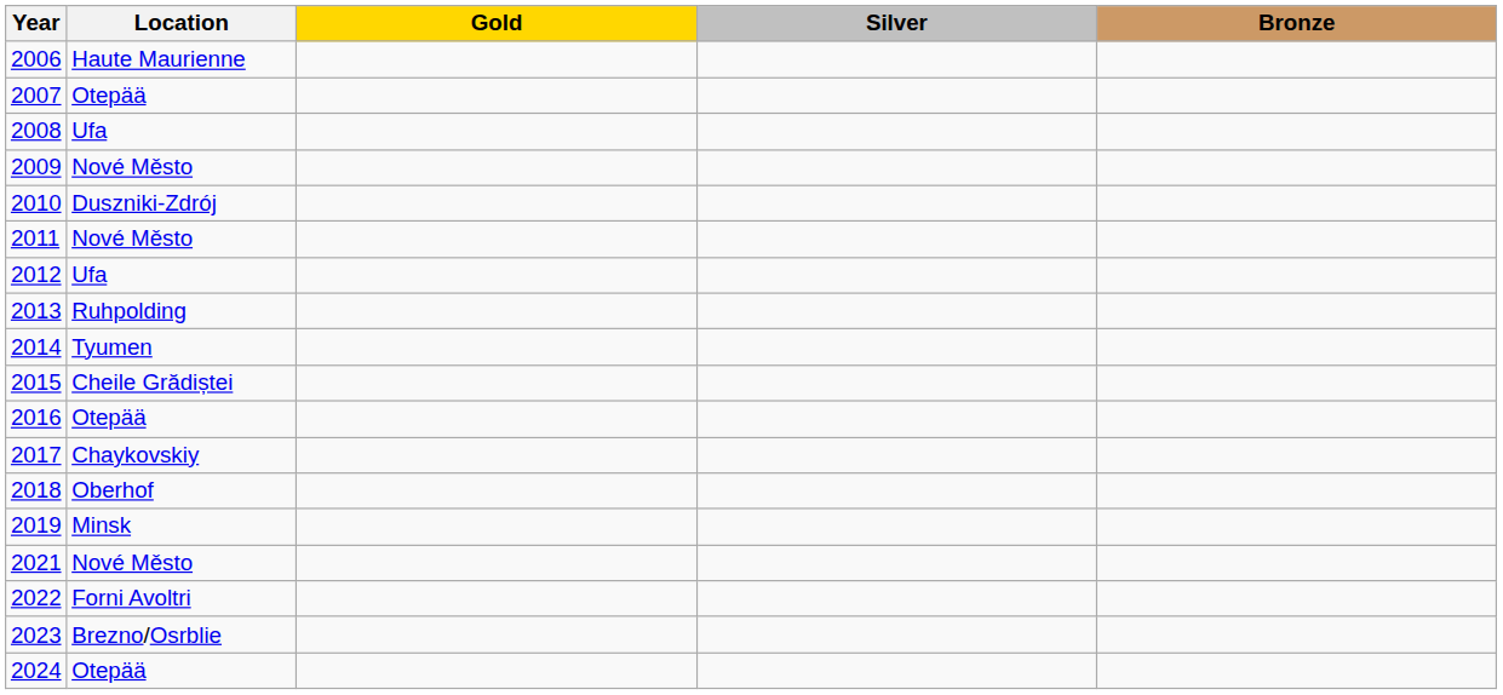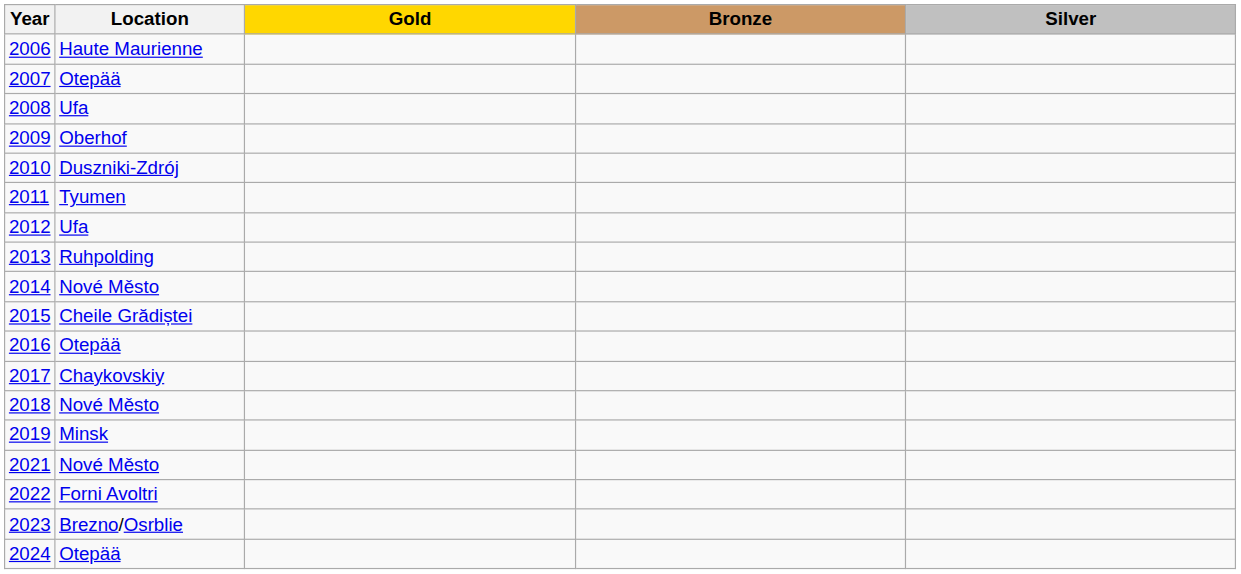 <table class="wikitable">
 <tr>
 <th>Year</th>
 <th width="155">Location</th>
 <th style="background:gold" width="275">Gold</th>
+<th style="background:#cc9966" width="275">Bronze</th>
 <th style="background:silver" width="275">Silver</th>
-<th style="background:#cc9966" width="275">Bronze</th>
 </tr>
 <tr>
 <td><a href='#'>2006</a></td>
 <td> <a href='#'>Haute Maurienne</a></td>
 <td></td>
 <td></td>
 <td></td>
 </tr>
 <tr>
 <td><a href='#'>2007</a></td>
 <td> <a href='#'>Otepää</a></td>
 <td></td>
 <td></td>
 <td></td>
 </tr>
 <tr>
 <td><a href='#'>2008</a></td>
 <td> <a href='#'>Ufa</a></td>
 <td></td>
 <td></td>
 <td></td>
 </tr>
 <tr>
 <td><a href='#'>2009</a></td>
-<td> <a href='#'>Nové Město</a></td>
+<td> <a href='#'>Oberhof</a></td>
 <td></td>
 <td></td>
 <td></td>
 </tr>
 <tr>
 <td><a href='#'>2010</a></td>
 <td> <a href='#'>Duszniki-Zdrój</a></td>
 <td></td>
 <td></td>
 <td></td>
 </tr>
 <tr>
 <td><a href='#'>2011</a></td>
-<td> <a href='#'>Nové Město</a></td>
+<td> <a href='#'>Tyumen</a></td>
 <td></td>
 <td></td>
 <td></td>
 </tr>
 <tr>
 <td><a href='#'>2012</a></td>
 <td> <a href='#'>Ufa</a></td>
 <td></td>
 <td></td>
 <td></td>
 </tr>
 <tr>
 <td><a href='#'>2013</a></td>
 <td> <a href='#'>Ruhpolding</a></td>
 <td></td>
 <td></td>
 <td></td>
 </tr>
 <tr>
 <td><a href='#'>2014</a></td>
-<td> <a href='#'>Tyumen</a></td>
+<td> <a href='#'>Nové Město</a></td>
 <td></td>
 <td></td>
 <td></td>
 </tr>
 <tr>
 <td><a href='#'>2015</a></td>
 <td> <a href='#'>Cheile Grădiștei</a></td>
 <td></td>
 <td></td>
 <td></td>
 </tr>
 <tr>
 <td><a href='#'>2016</a></td>
 <td> <a href='#'>Otepää</a></td>
 <td></td>
 <td></td>
 <td></td>
 </tr>
 <tr>
 <td><a href='#'>2017</a></td>
 <td> <a href='#'>Chaykovskiy</a></td>
 <td></td>
 <td></td>
 <td></td>
 </tr>
 <tr>
 <td><a href='#'>2018</a></td>
-<td> <a href='#'>Oberhof</a></td>
+<td> <a href='#'>Nové Město</a></td>
 <td></td>
 <td></td>
 <td></td>
 </tr>
 <tr>
 <td><a href='#'>2019</a></td>
 <td> <a href='#'>Minsk</a></td>
 <td></td>
 <td></td>
 <td></td>
 </tr>
 <tr>
 <td><a href='#'>2021</a></td>
 <td> <a href='#'>Nové Město</a></td>
 <td></td>
 <td></td>
 <td></td>
 </tr>
 <tr>
 <td><a href='#'>2022</a></td>
 <td> <a href='#'>Forni Avoltri</a></td>
 <td></td>
 <td></td>
 <td></td>
 </tr>
 <tr>
 <td><a href='#'>2023</a></td>
 <td> <a href='#'>Brezno</a>/<a href='#'>Osrblie</a></td>
 <td></td>
 <td></td>
 <td></td>
 </tr>
 <tr>
 <td><a href='#'>2024</a></td>
 <td> <a href='#'>Otepää</a></td>
 <td></td>
 <td></td>
 <td></td>
 </tr>
 </table>
